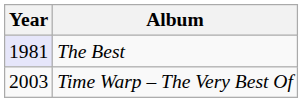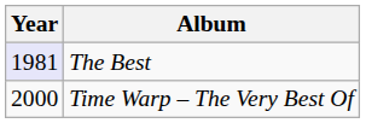 <table class="wikitable">
 <tr>
 <th>Year</th>
 <th>Album</th>
 </tr>
 <tr>
 <td style="background: lavender;">1981</td>
 <td><em>The Best</em></td>
 </tr>
 <tr>
-<td>2003</td>
+<td>2000</td>
 <td><em>Time Warp – The Very Best Of</em></td>
 </tr>
 </table>
